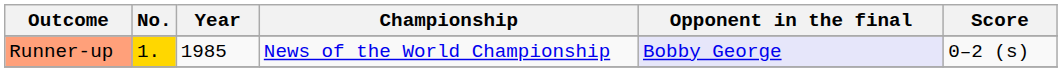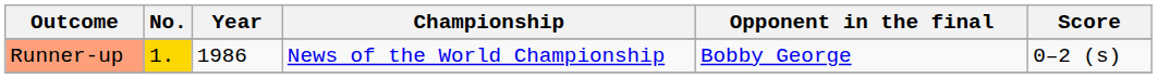 <table class="wikitable">
 <tr>
 <th width="80">Outcome</th>
 <th width="20">No.</th>
 <th width="50">Year</th>
 <th style="width:250px;">Championship</th>
 <th style="width:200px;">Opponent in the final</th>
 <th width="70">Score</th>
 </tr>
 <tr>
 </tr>
 <tr>
 <td style="background:#ffa07a;">Runner-up</td>
 <td style="background: gold;">1.</td>
-<td>1985</td>
+<td>1986</td>
 <td><a href='#'>News of the World Championship</a></td>
-<td style="background: lavender;"> <a href='#'>Bobby George</a></td>
+<td> <a href='#'>Bobby George</a></td>
 <td>0–2 (s)</td>
 </tr>
 <tr>
 </tr>
 </table>
